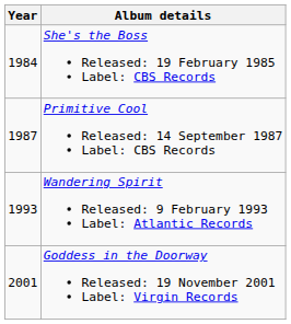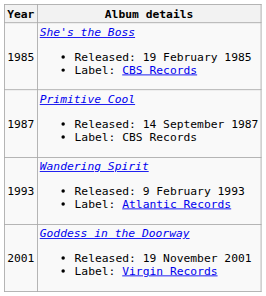 <table class="wikitable">
 <tr>
 <th>Year</th>
 <th>Album details</th>
 </tr>
 <tr>
-<td>1984</td>
+<td>1985</td>
 <td><em><a href='#'>She's the Boss</a></em><br><ul><li>Released: 19 February 1985</li><li>Label: <a href='#'>CBS Records</a></li></ul></td>
 </tr>
 <tr>
 <td>1987</td>
 <td><em><a href='#'>Primitive Cool</a></em><br><ul><li>Released: 14 September 1987</li><li>Label: CBS Records</li></ul></td>
 </tr>
 <tr>
 <td>1993</td>
 <td><em><a href='#'>Wandering Spirit</a></em><br><ul><li>Released: 9 February 1993</li><li>Label: <a href='#'>Atlantic Records</a></li></ul></td>
 </tr>
 <tr>
 <td>2001</td>
 <td><em><a href='#'>Goddess in the Doorway</a></em><br><ul><li>Released: 19 November 2001</li><li>Label: <a href='#'>Virgin Records</a></li></ul></td>
 </tr>
 </table>
